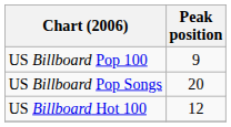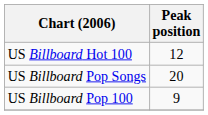 <table class="wikitable">
 <tr>
 <th>Chart (2006)</th>
 <th>Peak<br>position</th>
 </tr>
 <tr>
-<td>US <em>Billboard</em> <a href='#'>Pop 100</a></td>
-<td align="center">9</td>
+<td>US <a href='#'><em>Billboard</em> Hot 100</a></td>
+<td align="center">12</td>
 </tr>
 <tr>
 <td>US <em>Billboard</em> <a href='#'>Pop Songs</a></td>
 <td align="center">20</td>
 </tr>
 <tr>
-<td>US <a href='#'><em>Billboard</em> Hot 100</a></td>
-<td align="center">12</td>
+<td>US <em>Billboard</em> <a href='#'>Pop 100</a></td>
+<td align="center">9</td>
 </tr>
 <tr>
 </tr>
 </table>
